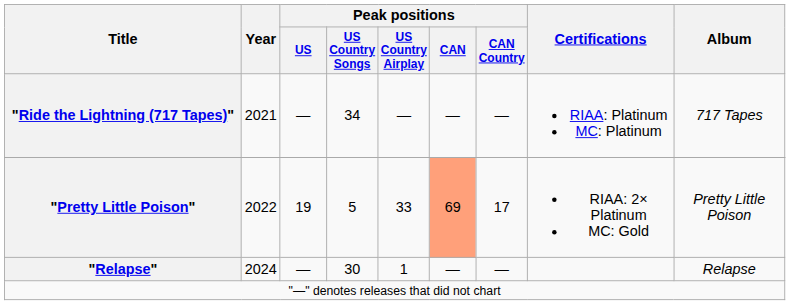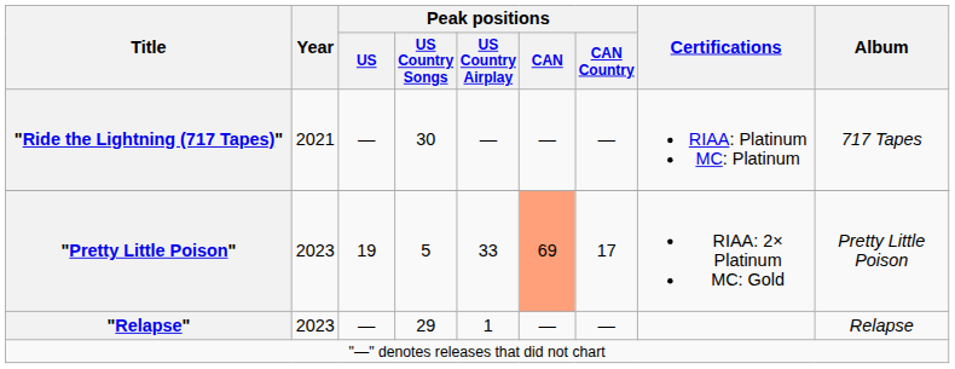 <table class="wikitable plainrowheaders" style="text-align:center;">
 <tr>
 <th scope="col" rowspan="2" style="width:16em;">Title</th>
 <th scope="col" rowspan="2">Year</th>
 <th scope="col" colspan="5">Peak positions</th>
 <th scope="col" rowspan="2"><a href='#'>Certifications</a></th>
 <th scope="col" rowspan="2">Album</th>
 </tr>
 <tr style="font-size:smaller;">
 <th scope="col" style="width:45px;"><a href='#'>US</a><br></th>
 <th scope="col" style="width:45px;"><a href='#'>US Country Songs</a><br></th>
 <th scope="col" style="width:45px;"><a href='#'>US Country Airplay</a><br></th>
 <th scope="col" style="width:45px;"><a href='#'>CAN</a><br></th>
 <th scope="col" style="width:45px;"><a href='#'>CAN Country</a><br></th>
 </tr>
 <tr>
 <th scope="row">"<a href='#'>Ride the Lightning (717 Tapes)</a>"</th>
 <td>2021</td>
 <td>—</td>
-<td>34</td>
+<td>30</td>
 <td>—</td>
 <td>—</td>
 <td>—</td>
 <td><br><ul><li><a href='#'>RIAA</a>: Platinum</li><li><a href='#'>MC</a>: Platinum</li></ul></td>
 <td><em>717 Tapes</em></td>
 </tr>
 <tr>
 </tr>
 <tr>
 <th scope="row">"<a href='#'>Pretty Little Poison</a>"</th>
-<td>2022</td>
+<td>2023</td>
 <td>19</td>
 <td>5</td>
 <td>33</td>
 <td style="background: lightsalmon;">69</td>
 <td>17</td>
 <td><br><ul><li>RIAA: 2× Platinum</li><li>MC: Gold</li></ul></td>
 <td><em>Pretty Little Poison</em></td>
 </tr>
 <tr>
 <th scope="row">"<a href='#'>Relapse</a>"</th>
-<td>2024</td>
+<td>2023</td>
 <td>—</td>
-<td>30</td>
+<td>29</td>
 <td>1</td>
 <td>—</td>
 <td>—</td>
 <td></td>
 <td><em>Relapse</em></td>
 </tr>
 <tr>
 <td colspan="11" style="font-size:85%">"—" denotes releases that did not chart</td>
 </tr>
 </table>
